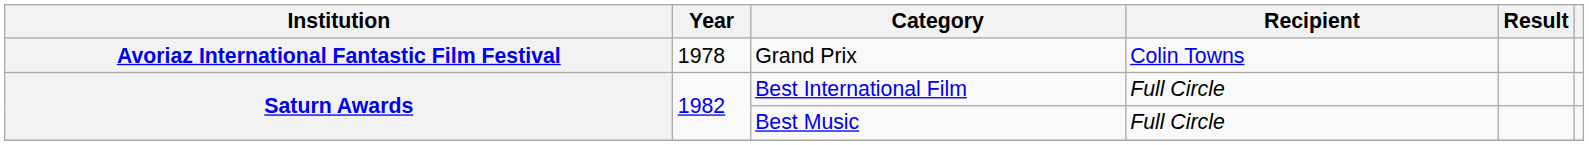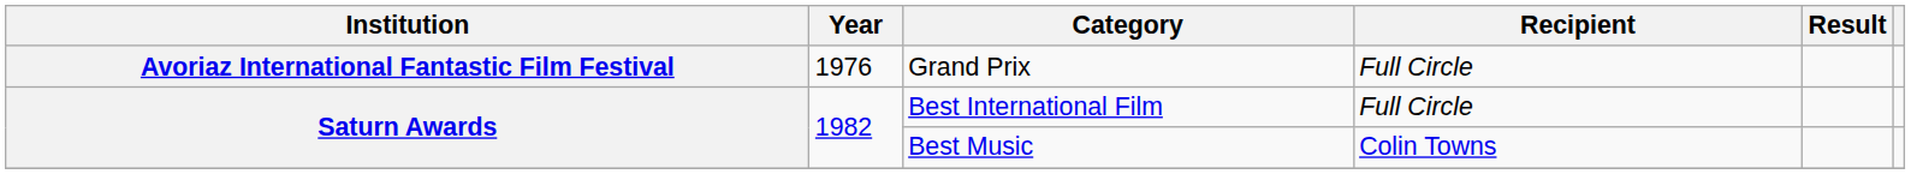 <table class="wikitable sortable plainrowheaders" style="width:75%;">
 <tr>
 <th style="width:45%;">Institution</th>
 <th style="width:5%;">Year</th>
 <th style="width:25%;">Category</th>
 <th style="width:40%;">Recipient</th>
 <th style="width:10%;">Result</th>
 <th style="width:1%;" class="unsortable"></th>
 </tr>
 <tr>
 <th scope="row" style="text-align:center;"><a href='#'>Avoriaz International Fantastic Film Festival</a></th>
-<td>1978</td>
+<td>1976</td>
 <td>Grand Prix</td>
-<td><a href='#'>Colin Towns</a></td>
+<td><em>Full Circle</em></td>
 <td></td>
 <td style="text-align:center;"></td>
 </tr>
 <tr>
 <th scope="row" style="text-align:center;" rowspan="2"><a href='#'>Saturn Awards</a></th>
 <td rowspan="2"><a href='#'>1982</a></td>
 <td><a href='#'>Best International Film</a></td>
 <td><em>Full Circle</em></td>
 <td></td>
 <td style="text-align:center;"></td>
 </tr>
 <tr>
 <td><a href='#'>Best Music</a></td>
-<td><em>Full Circle</em></td>
+<td><a href='#'>Colin Towns</a></td>
 <td></td>
 <td style="text-align:center;"></td>
 </tr>
 <tr>
 </tr>
 </table>
